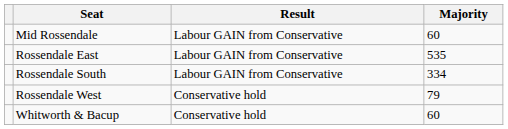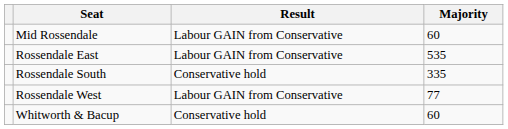 <table class="wikitable" style="right; width:50%">
 <tr>
 <th></th>
 <th>Seat</th>
 <th>Result</th>
 <th>Majority</th>
 </tr>
 <tr>
 <td></td>
 <td>Mid Rossendale</td>
 <td>Labour GAIN from Conservative</td>
 <td>60</td>
 </tr>
 <tr>
 <td></td>
 <td>Rossendale East</td>
 <td>Labour GAIN from Conservative</td>
 <td>535</td>
 </tr>
 <tr>
 <td></td>
 <td>Rossendale South</td>
-<td>Labour GAIN from Conservative</td>
-<td>334</td>
+<td>Conservative hold</td>
+<td>335</td>
 </tr>
 <tr>
 <td></td>
 <td>Rossendale West</td>
-<td>Conservative hold</td>
-<td>79</td>
+<td>Labour GAIN from Conservative</td>
+<td>77</td>
 </tr>
 <tr>
 <td></td>
 <td>Whitworth & Bacup</td>
 <td>Conservative hold</td>
 <td>60</td>
 </tr>
 </table>
